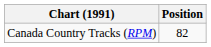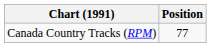 <table class="wikitable sortable">
 <tr>
 <th scope="col">Chart (1991)</th>
 <th scope="col">Position</th>
 </tr>
 <tr>
 <td>Canada Country Tracks (<em><a href='#'>RPM</a></em>)</td>
-<td align="center">82</td>
+<td align="center">77</td>
 </tr>
 </table>
